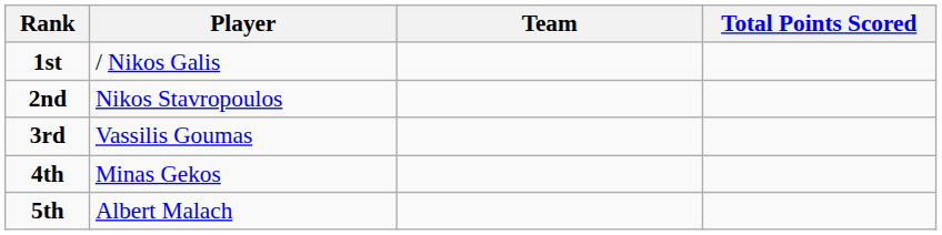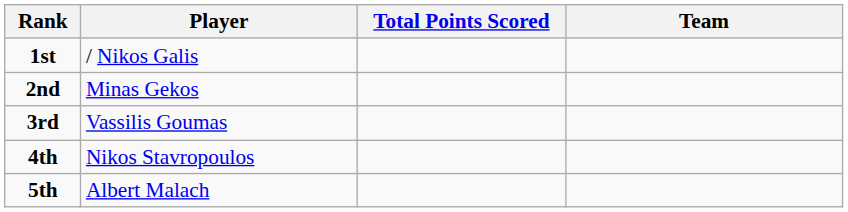 <table class="wikitable sortable">
 <tr>
 <th style="width:50px;">Rank</th>
 <th style="width:200px;">Player</th>
+<th style="width:150px;"><a href='#'>Total Points Scored</a></th>
 <th style="width:200px;">Team</th>
-<th style="width:150px;"><a href='#'>Total Points Scored</a></th>
 </tr>
 <tr>
 <td style="text-align:center;"><strong>1st</strong></td>
 <td>/ <a href='#'>Nikos Galis</a></td>
 <td></td>
 <td></td>
 </tr>
 <tr>
 <td style="text-align:center;"><strong>2nd</strong></td>
-<td> <a href='#'>Nikos Stavropoulos</a></td>
+<td> <a href='#'>Minas Gekos</a></td>
 <td></td>
 <td></td>
 </tr>
 <tr>
 <td style="text-align:center;"><strong>3rd</strong></td>
 <td> <a href='#'>Vassilis Goumas</a></td>
 <td></td>
 <td></td>
 </tr>
 <tr>
 <td style="text-align:center;"><strong>4th</strong></td>
-<td> <a href='#'>Minas Gekos</a></td>
+<td> <a href='#'>Nikos Stavropoulos</a></td>
 <td></td>
 <td></td>
 </tr>
 <tr>
 <td style="text-align:center;"><strong>5th</strong></td>
 <td> <a href='#'>Albert Malach</a></td>
 <td></td>
 <td></td>
 </tr>
 </table>
